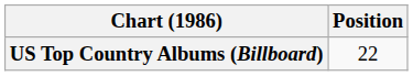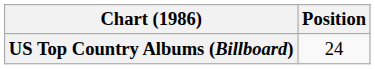 <table class="wikitable plainrowheaders" style="text-align:center">
 <tr>
 <th scope="col">Chart (1986)</th>
 <th scope="col">Position</th>
 </tr>
 <tr>
 <th scope="row">US Top Country Albums (<em>Billboard</em>)</th>
-<td>22</td>
+<td>24</td>
 </tr>
 </table>
